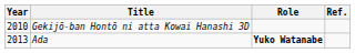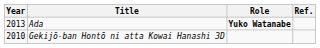 <table class="wikitable">
 <tr>
 <th>Year</th>
 <th>Title</th>
 <th>Role</th>
 <th>Ref.</th>
 </tr>
 <tr>
+<td>2013</td>
+<td><em>Ada</em></td>
+<td><strong>Yuko Watanabe</strong></td>
+<td></td>
+</tr>
+<tr>
 <td>2010</td>
 <td><em>Gekijō-ban Hontō ni atta Kowai Hanashi 3D</em></td>
 <td></td>
 <td></td>
 </tr>
-<tr>
-<td>2013</td>
-<td><em>Ada</em></td>
-<td><strong>Yuko Watanabe</strong></td>
-<td></td>
-</tr>
 </table>
